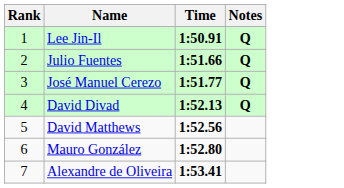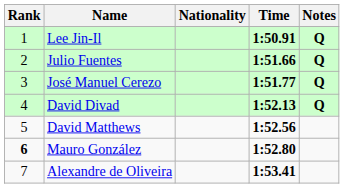 <table class="wikitable sortable" style="text-align:center">
 <tr>
 <th>Rank</th>
 <th>Name</th>
+<th>Nationality</th>
 <th>Time</th>
 <th>Notes</th>
 </tr>
 <tr bgcolor=ccffcc>
 <td>1</td>
 <td align=left><a href='#'>Lee Jin-Il</a></td>
+<td align=left></td>
 <td><strong>1:50.91</strong></td>
 <td><strong>Q</strong></td>
 </tr>
 <tr bgcolor=ccffcc>
 <td>2</td>
 <td align=left><a href='#'>Julio Fuentes</a></td>
+<td align=left></td>
 <td><strong>1:51.66</strong></td>
 <td><strong>Q</strong></td>
 </tr>
 <tr bgcolor=ccffcc>
 <td>3</td>
 <td align=left><a href='#'>José Manuel Cerezo</a></td>
+<td align=left></td>
 <td><strong>1:51.77</strong></td>
 <td><strong>Q</strong></td>
 </tr>
 <tr bgcolor=ccffcc>
 <td>4</td>
 <td align=left><a href='#'>David Divad</a></td>
+<td align=left></td>
 <td><strong>1:52.13</strong></td>
 <td><strong>Q</strong></td>
 </tr>
 <tr>
 <td>5</td>
 <td align=left><a href='#'>David Matthews</a></td>
+<td align=left></td>
 <td><strong>1:52.56</strong></td>
 <td></td>
 </tr>
 <tr>
-<td>6</td>
+<td><strong>6</strong></td>
 <td align=left><a href='#'>Mauro González</a></td>
+<td align=left></td>
 <td><strong>1:52.80</strong></td>
 <td></td>
 </tr>
 <tr>
 <td>7</td>
 <td align=left><a href='#'>Alexandre de Oliveira</a></td>
+<td align=left></td>
 <td><strong>1:53.41</strong></td>
 <td></td>
 </tr>
 </table>
